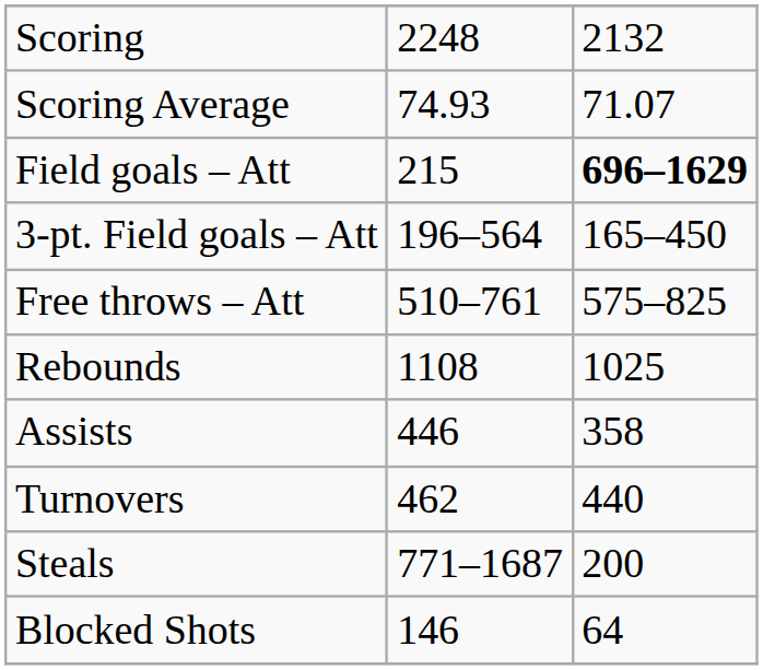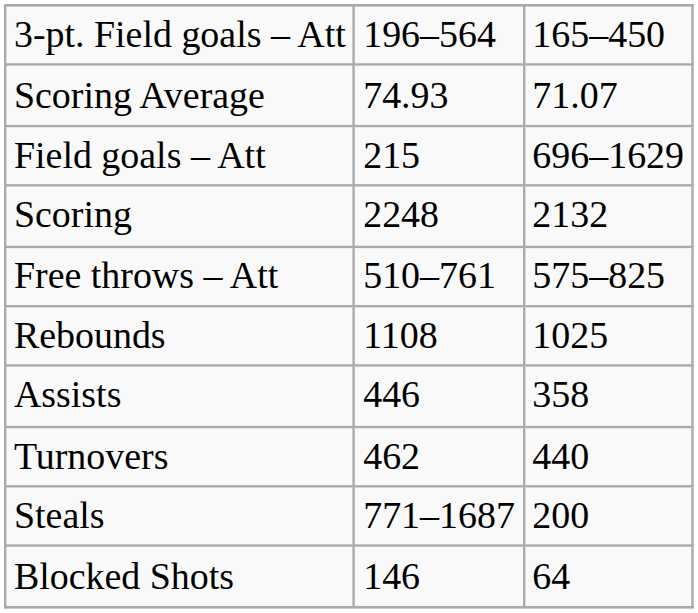 <table class="wikitable">
 <tr>
 </tr>
 <tr>
-<td>Scoring</td>
-<td>2248</td>
-<td>2132</td>
+<td>3-pt. Field goals – Att</td>
+<td>196–564</td>
+<td>165–450</td>
 </tr>
 <tr>
 <td>Scoring Average</td>
 <td>74.93</td>
 <td>71.07</td>
 </tr>
 <tr>
 <td>Field goals – Att</td>
 <td>215</td>
-<td><strong>696–1629</strong></td>
+<td>696–1629</td>
 </tr>
 <tr>
-<td>3-pt. Field goals – Att</td>
-<td>196–564</td>
-<td>165–450</td>
+<td>Scoring</td>
+<td>2248</td>
+<td>2132</td>
 </tr>
 <tr>
 <td>Free throws – Att</td>
 <td>510–761</td>
 <td>575–825</td>
 </tr>
 <tr>
 <td>Rebounds</td>
 <td>1108</td>
 <td>1025</td>
 </tr>
 <tr>
 <td>Assists</td>
 <td>446</td>
 <td>358</td>
 </tr>
 <tr>
 <td>Turnovers</td>
 <td>462</td>
 <td>440</td>
 </tr>
 <tr>
 <td>Steals</td>
 <td>771–1687</td>
 <td>200</td>
 </tr>
 <tr>
 <td>Blocked Shots</td>
 <td>146</td>
 <td>64</td>
 </tr>
 <tr>
 </tr>
 </table>
